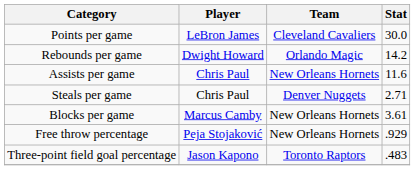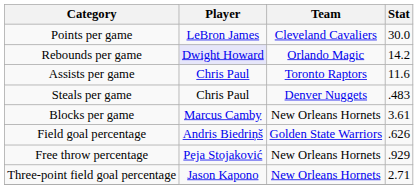 <table class="wikitable" style="text-align:center">
 <tr>
 <th>Category</th>
 <th>Player</th>
 <th>Team</th>
 <th>Stat</th>
 </tr>
 <tr>
 <td>Points per game</td>
 <td><a href='#'>LeBron James</a></td>
 <td><a href='#'>Cleveland Cavaliers</a></td>
 <td>30.0</td>
 </tr>
 <tr>
 <td>Rebounds per game</td>
-<td><a href='#'>Dwight Howard</a></td>
+<td style="background: lavender;"><a href='#'>Dwight Howard</a></td>
 <td><a href='#'>Orlando Magic</a></td>
 <td>14.2</td>
 </tr>
 <tr>
 <td>Assists per game</td>
 <td><a href='#'>Chris Paul</a></td>
-<td><a href='#'>New Orleans Hornets</a></td>
+<td><a href='#'>Toronto Raptors</a></td>
 <td>11.6</td>
 </tr>
 <tr>
 <td>Steals per game</td>
 <td>Chris Paul</td>
 <td><a href='#'>Denver Nuggets</a></td>
-<td>2.71</td>
+<td>.483</td>
 </tr>
 <tr>
 <td>Blocks per game</td>
 <td><a href='#'>Marcus Camby</a></td>
 <td>New Orleans Hornets</td>
 <td>3.61</td>
+</tr>
+<tr>
+<td>Field goal percentage</td>
+<td><a href='#'>Andris Biedriņš</a></td>
+<td><a href='#'>Golden State Warriors</a></td>
+<td>.626</td>
 </tr>
 <tr>
 <td>Free throw percentage</td>
 <td><a href='#'>Peja Stojaković</a></td>
 <td>New Orleans Hornets</td>
 <td>.929</td>
 </tr>
 <tr>
 <td>Three-point field goal percentage</td>
 <td><a href='#'>Jason Kapono</a></td>
-<td><a href='#'>Toronto Raptors</a></td>
-<td>.483</td>
+<td><a href='#'>New Orleans Hornets</a></td>
+<td>2.71</td>
 </tr>
 <tr>
 </tr>
 </table>
